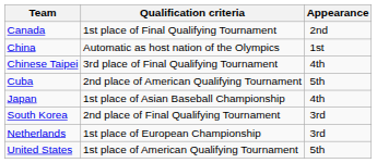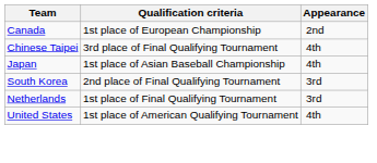 <table class="wikitable">
 <tr>
 <th>Team</th>
 <th>Qualification criteria</th>
 <th>Appearance</th>
 </tr>
 <tr>
 <td><a href='#'>Canada</a></td>
-<td>1st place of Final Qualifying Tournament</td>
+<td>1st place of European Championship</td>
 <td> 2nd</td>
-</tr>
-<tr>
-<td><a href='#'>China</a></td>
-<td>Automatic as host nation of the Olympics</td>
-<td> 1st</td>
 </tr>
 <tr>
 <td><a href='#'>Chinese Taipei</a></td>
 <td>3rd place of Final Qualifying Tournament</td>
 <td> 4th</td>
-</tr>
-<tr>
-<td><a href='#'>Cuba</a></td>
-<td>2nd place of American Qualifying Tournament</td>
-<td> 5th</td>
 </tr>
 <tr>
 <td><a href='#'>Japan</a></td>
 <td>1st place of Asian Baseball Championship</td>
 <td> 4th</td>
 </tr>
 <tr>
 <td><a href='#'>South Korea</a></td>
 <td>2nd place of Final Qualifying Tournament</td>
 <td> 3rd</td>
 </tr>
 <tr>
 <td><a href='#'>Netherlands</a></td>
-<td>1st place of European Championship</td>
+<td>1st place of Final Qualifying Tournament</td>
 <td> 3rd</td>
 </tr>
 <tr>
 <td><a href='#'>United States</a></td>
 <td>1st place of American Qualifying Tournament</td>
-<td> 5th</td>
+<td> 4th</td>
 </tr>
 </table>
